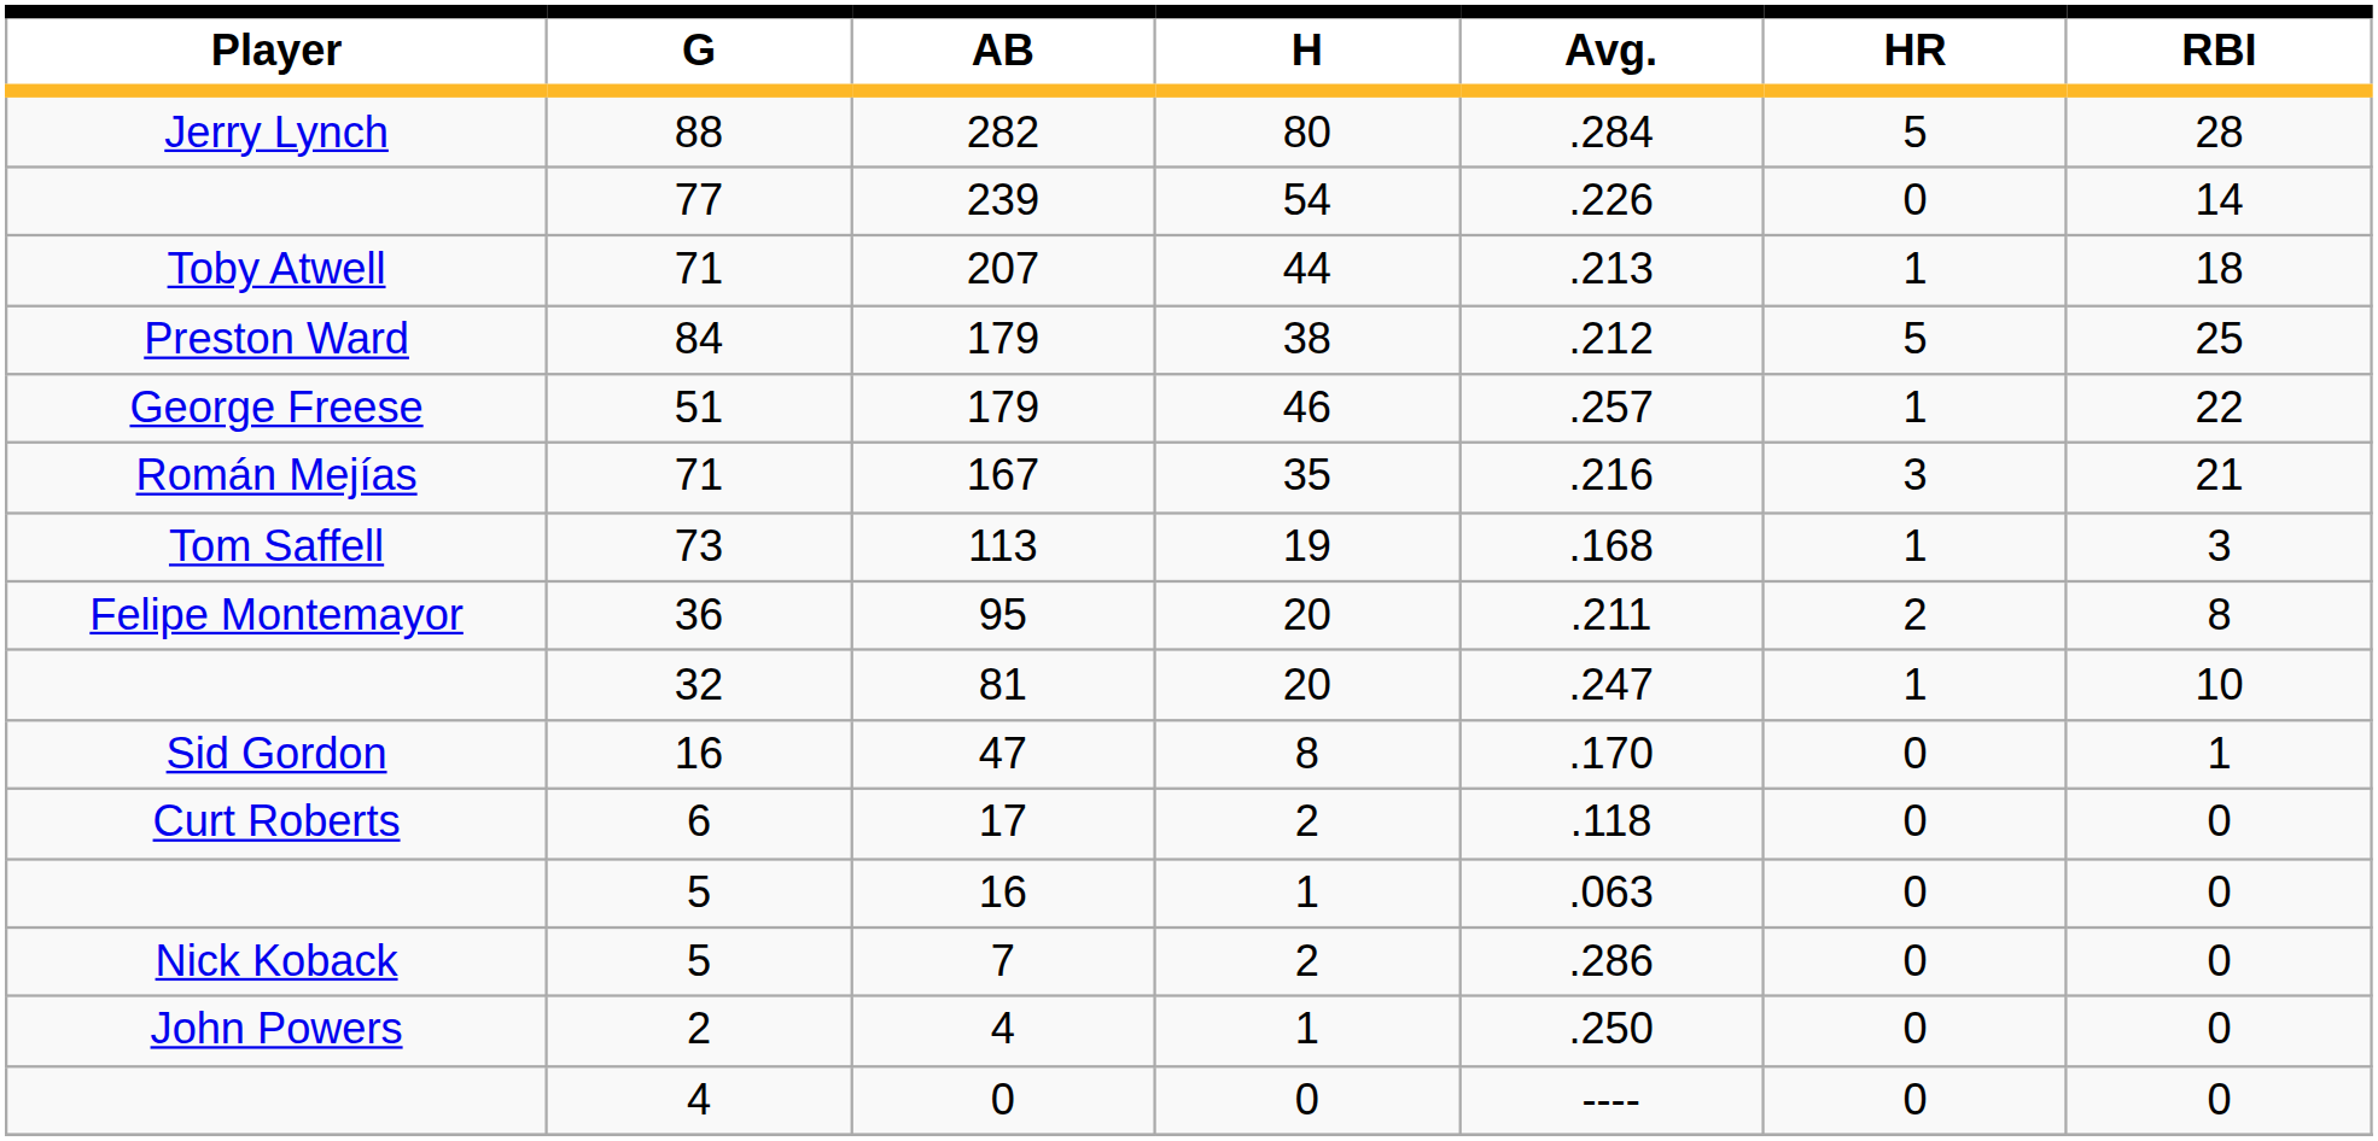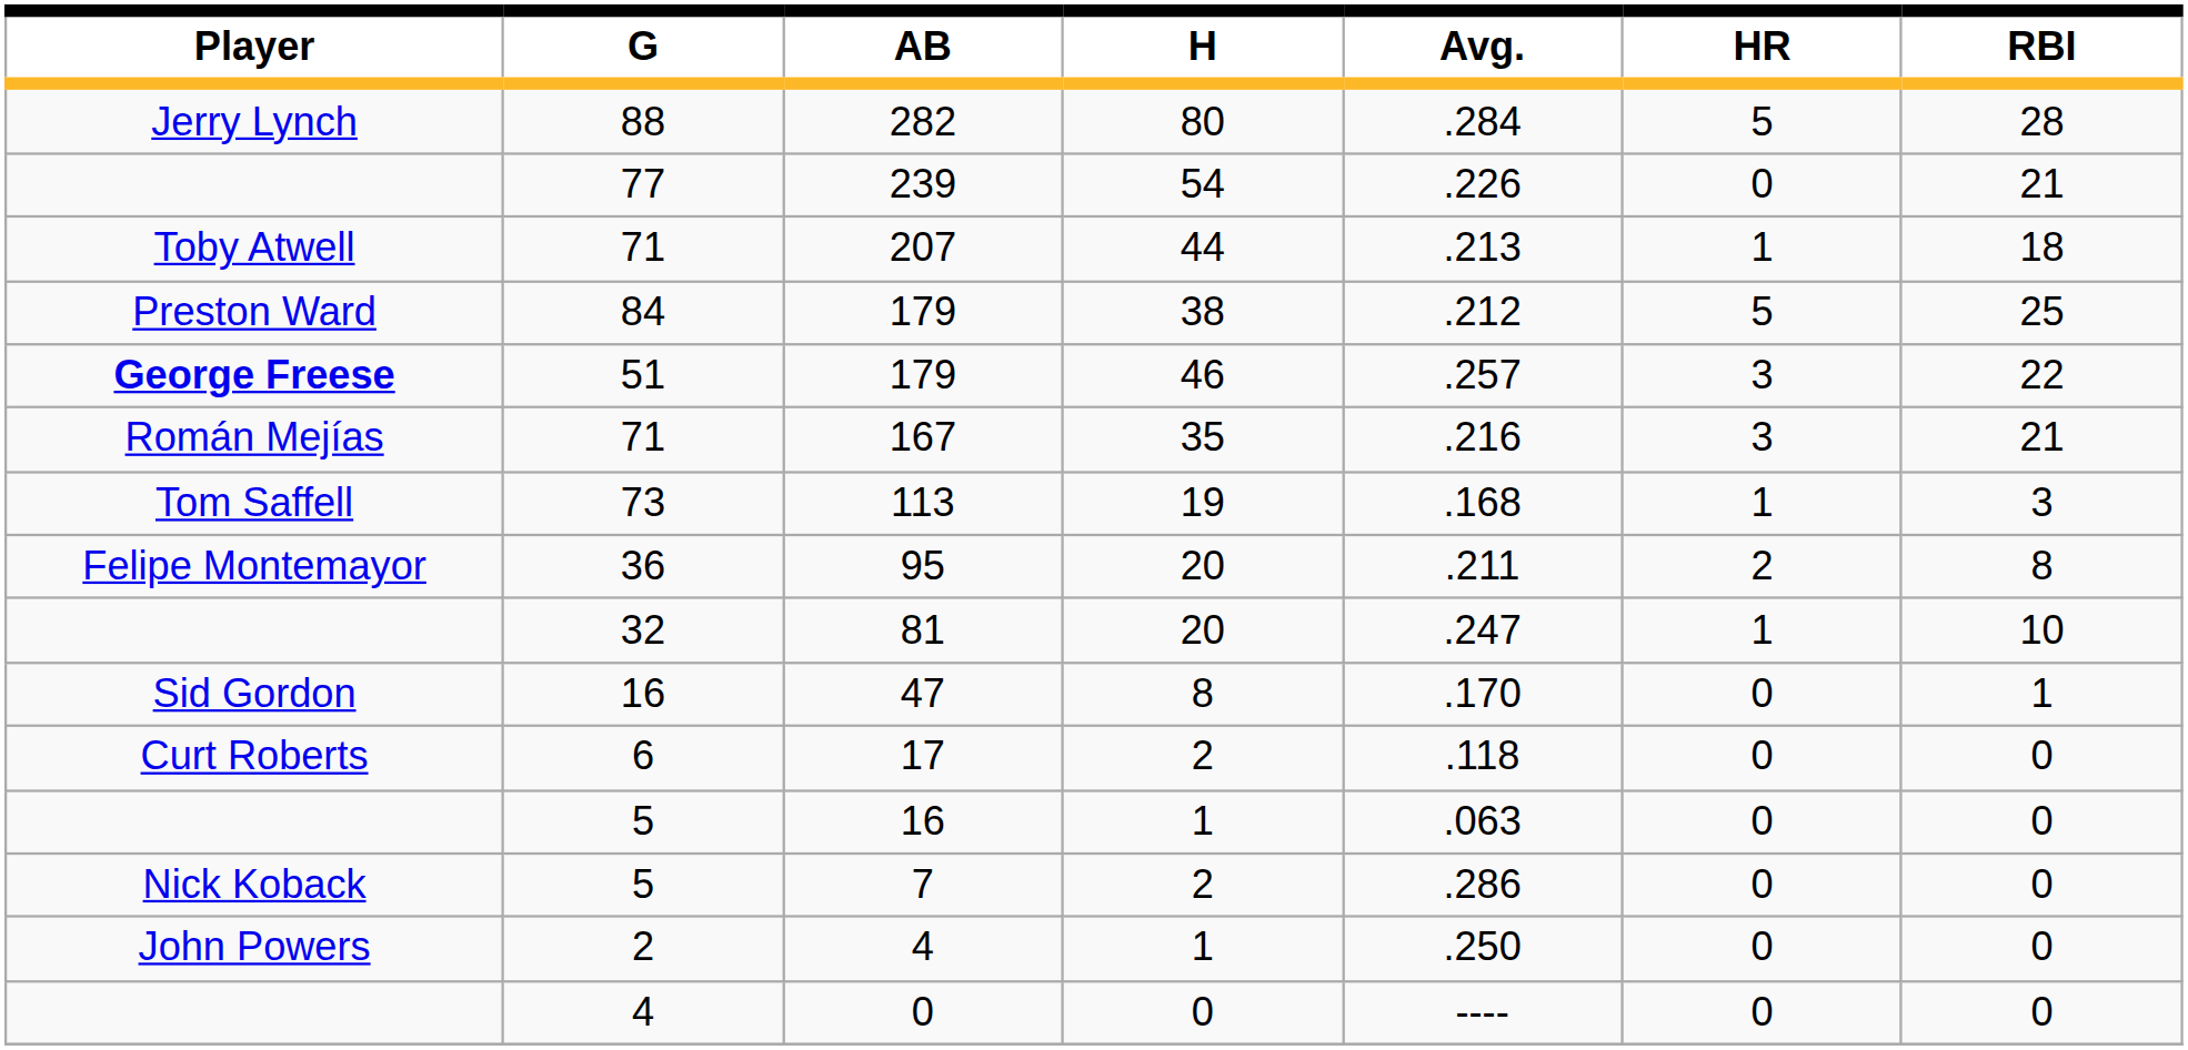 <table class="wikitable sortable">
 <tr>
 <th style="background:#FFFFFF; border-top:#000000 5px solid; border-bottom:#FDB827 5px solid;" width="16%">Player</th>
 <th style="background:#FFFFFF; border-top:#000000 5px solid; border-bottom:#FDB827 5px solid;" width="9%">G</th>
 <th style="background:#FFFFFF; border-top:#000000 5px solid; border-bottom:#FDB827 5px solid;" width="9%">AB</th>
 <th style="background:#FFFFFF; border-top:#000000 5px solid; border-bottom:#FDB827 5px solid;" width="9%">H</th>
 <th style="background:#FFFFFF; border-top:#000000 5px solid; border-bottom:#FDB827 5px solid;" width="9%">Avg.</th>
 <th style="background:#FFFFFF; border-top:#000000 5px solid; border-bottom:#FDB827 5px solid;" width="9%">HR</th>
 <th style="background:#FFFFFF; border-top:#000000 5px solid; border-bottom:#FDB827 5px solid;" width="9%">RBI</th>
 </tr>
 <tr align="center">
 <td><a href='#'>Jerry Lynch</a></td>
 <td>88</td>
 <td>282</td>
 <td>80</td>
 <td>.284</td>
 <td>5</td>
 <td>28</td>
 </tr>
 <tr align=center>
 <td></td>
 <td>77</td>
 <td>239</td>
 <td>54</td>
 <td>.226</td>
 <td>0</td>
-<td>14</td>
+<td>21</td>
 </tr>
 <tr align="center">
 <td><a href='#'>Toby Atwell</a></td>
 <td>71</td>
 <td>207</td>
 <td>44</td>
 <td>.213</td>
 <td>1</td>
 <td>18</td>
 </tr>
 <tr align=center>
 <td><a href='#'>Preston Ward</a></td>
 <td>84</td>
 <td>179</td>
 <td>38</td>
 <td>.212</td>
 <td>5</td>
 <td>25</td>
 </tr>
 <tr align=center>
-<td><a href='#'>George Freese</a></td>
+<td><strong><a href='#'>George Freese</a></strong></td>
 <td>51</td>
 <td>179</td>
 <td>46</td>
 <td>.257</td>
-<td>1</td>
+<td>3</td>
 <td>22</td>
 </tr>
 <tr align=center>
 <td><a href='#'>Román Mejías</a></td>
 <td>71</td>
 <td>167</td>
 <td>35</td>
 <td>.216</td>
 <td>3</td>
 <td>21</td>
 </tr>
 <tr align=center>
 <td><a href='#'>Tom Saffell</a></td>
 <td>73</td>
 <td>113</td>
 <td>19</td>
 <td>.168</td>
 <td>1</td>
 <td>3</td>
 </tr>
 <tr align=center>
 <td><a href='#'>Felipe Montemayor</a></td>
 <td>36</td>
 <td>95</td>
 <td>20</td>
 <td>.211</td>
 <td>2</td>
 <td>8</td>
 </tr>
 <tr align=center>
 <td></td>
 <td>32</td>
 <td>81</td>
 <td>20</td>
 <td>.247</td>
 <td>1</td>
 <td>10</td>
 </tr>
 <tr align="center">
 <td><a href='#'>Sid Gordon</a></td>
 <td>16</td>
 <td>47</td>
 <td>8</td>
 <td>.170</td>
 <td>0</td>
 <td>1</td>
 </tr>
 <tr align=center>
 <td><a href='#'>Curt Roberts</a></td>
 <td>6</td>
 <td>17</td>
 <td>2</td>
 <td>.118</td>
 <td>0</td>
 <td>0</td>
 </tr>
 <tr align=center>
 <td></td>
 <td>5</td>
 <td>16</td>
 <td>1</td>
 <td>.063</td>
 <td>0</td>
 <td>0</td>
 </tr>
 <tr align="center">
 <td><a href='#'>Nick Koback</a></td>
 <td>5</td>
 <td>7</td>
 <td>2</td>
 <td>.286</td>
 <td>0</td>
 <td>0</td>
 </tr>
 <tr align=center>
 <td><a href='#'>John Powers</a></td>
 <td>2</td>
 <td>4</td>
 <td>1</td>
 <td>.250</td>
 <td>0</td>
 <td>0</td>
 </tr>
 <tr align=center>
 <td></td>
 <td>4</td>
 <td>0</td>
 <td>0</td>
 <td>----</td>
 <td>0</td>
 <td>0</td>
 </tr>
 <tr align="center">
 </tr>
 </table>
